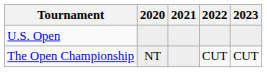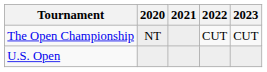 <table class="wikitable" style="font-size:95%;text-align:center;">
 <tr>
 <th>Tournament</th>
 <th>2020</th>
 <th>2021</th>
 <th>2022</th>
 <th>2023</th>
 </tr>
 <tr>
+<td align=left><a href='#'>The Open Championship</a></td>
+<td style="background:#eeeeee;">NT</td>
+<td style="background:#eeeeee;"></td>
+<td>CUT</td>
+<td>CUT</td>
+</tr>
+<tr>
 <td align=left><a href='#'>U.S. Open</a></td>
 <td style="background:#eeeeee;"></td>
 <td style="background:#eeeeee;"></td>
 <td style="background:#eeeeee;"></td>
 <td style="background:#eeeeee;"></td>
 </tr>
-<tr>
-<td align=left><a href='#'>The Open Championship</a></td>
-<td style="background:#eeeeee;">NT</td>
-<td style="background:#eeeeee;"></td>
-<td>CUT</td>
-<td>CUT</td>
-</tr>
 </table>
